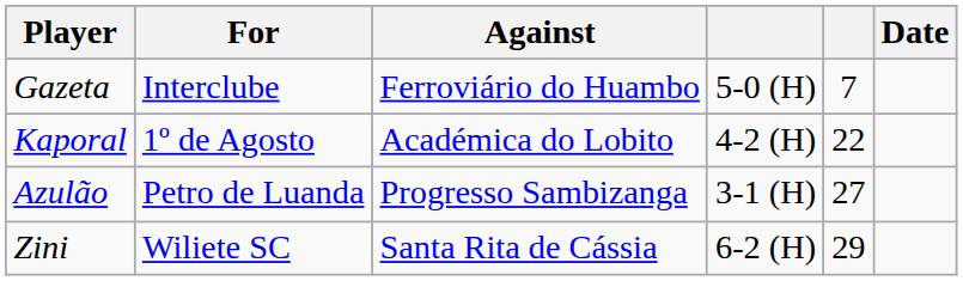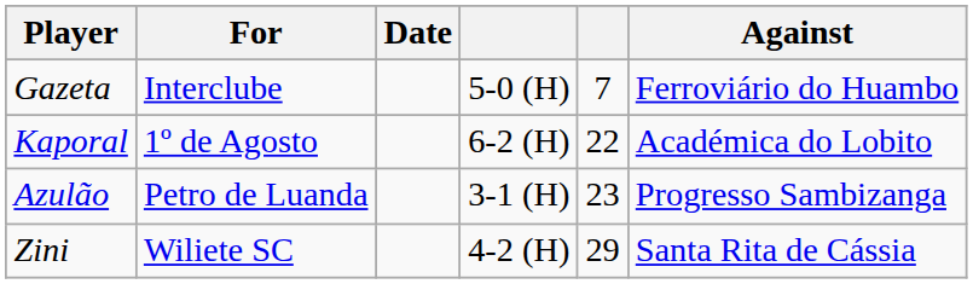 <table class="wikitable sortable">
 <tr>
 <th>Player</th>
 <th>For</th>
-<th>Against</th>
+<th>Date</th>
 <th style="text-align:center"></th>
 <th></th>
-<th>Date</th>
+<th>Against</th>
 </tr>
 <tr>
 <td> <em>Gazeta</em></td>
 <td><a href='#'>Interclube</a></td>
-<td><a href='#'>Ferroviário do Huambo</a></td>
+<td></td>
 <td align=center>5-0 (H)</td>
 <td align=center>7</td>
-<td></td>
+<td><a href='#'>Ferroviário do Huambo</a></td>
 </tr>
 <tr>
 <td> <em><a href='#'>Kaporal</a></em></td>
 <td><a href='#'>1º de Agosto</a></td>
+<td></td>
+<td align=center>6-2 (H)</td>
+<td align=center>22</td>
 <td><a href='#'>Académica do Lobito</a></td>
-<td align=center>4-2 (H)</td>
-<td align=center>22</td>
-<td></td>
 </tr>
 <tr>
 <td> <em><a href='#'>Azulão</a></em></td>
 <td><a href='#'>Petro de Luanda</a></td>
+<td></td>
+<td align=center>3-1 (H)</td>
+<td align=center>23</td>
 <td><a href='#'>Progresso Sambizanga</a></td>
-<td align=center>3-1 (H)</td>
-<td align=center>27</td>
-<td></td>
 </tr>
 <tr>
 <td> <em>Zini</em></td>
 <td><a href='#'>Wiliete SC</a></td>
+<td></td>
+<td align=center>4-2 (H)</td>
+<td align=center>29</td>
 <td><a href='#'>Santa Rita de Cássia</a></td>
-<td align=center>6-2 (H)</td>
-<td align=center>29</td>
-<td></td>
 </tr>
 </table>
